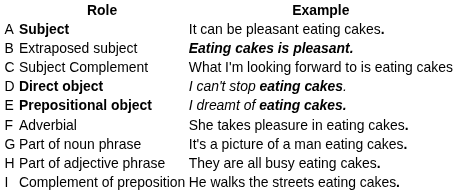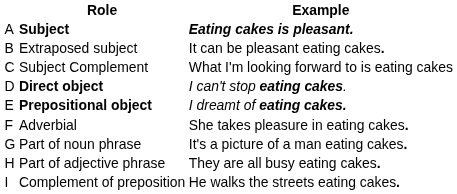 <table>
 <tr>
 <th></th>
 <th>Role</th>
 <th>Example</th>
 </tr>
 <tr>
 <td>A</td>
 <td><strong>Subject</strong></td>
-<td></em>It can be pleasant </strong>eating cakes<strong>.<em></td>
+<td><strong><em>Eating cakes<strong> is pleasant<em>.</td>
 </tr>
 <tr>
 <td>B</td>
 <td></strong>Extraposed subject<strong></td>
-<td><strong><em>Eating cakes<strong> is pleasant<em>.</td>
+<td></em>It can be pleasant </strong>eating cakes<strong>.<em></td>
 </tr>
 <tr>
 <td>C</td>
 <td></strong>Subject Complement<strong></td>
 <td></em>What I'm looking forward to is </strong>eating cakes</em></strong></td>
 </tr>
 <tr>
 <td>D</td>
 <td><strong>Direct object</strong></td>
 <td><em>I can't stop <strong>eating cakes</strong>.</em></td>
 </tr>
 <tr>
 <td>E</td>
 <td><strong>Prepositional object</strong></td>
 <td><em>I dreamt of <strong>eating cakes<strong><em>.</td>
 </tr>
 <tr>
 <td>F</td>
 <td></strong>Adverbial<strong></td>
 <td></em>She takes pleasure in </strong>eating cakes<strong>.<em></td>
 </tr>
 <tr>
 <td>G</td>
 <td></strong>Part of noun phrase<strong></td>
 <td></em>It's a picture of a man </strong>eating cakes<strong>.<em></td>
 </tr>
 <tr>
 <td>H</td>
 <td></strong>Part of adjective phrase<strong></td>
 <td></em>They are all busy </strong>eating cakes<strong>.<em></td>
 </tr>
 <tr>
 <td>I</td>
 <td></strong>Complement of preposition<strong></td>
 <td></em>He walks the streets </strong>eating cakes<strong>.<em></td>
 </tr>
 </table>
